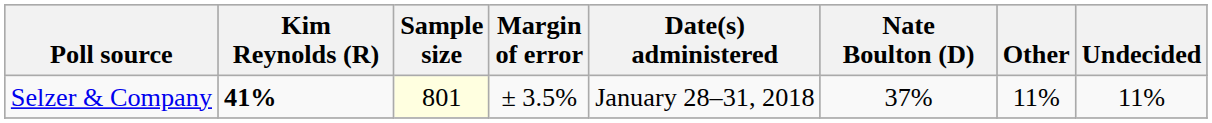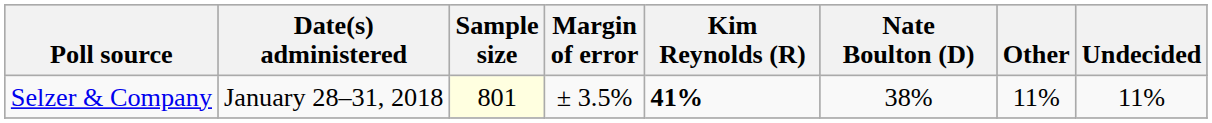 <table class="wikitable">
 <tr valign=bottom>
 <th>Poll source</th>
-<th style="width:100px;">Kim<br>Reynolds (R)</th>
+<th>Date(s)<br>administered</th>
 <th>Sample<br>size</th>
 <th>Margin<br>of error</th>
-<th>Date(s)<br>administered</th>
+<th style="width:100px;">Kim<br>Reynolds (R)</th>
 <th style="width:100px;">Nate<br>Boulton (D)</th>
 <th>Other</th>
 <th>Undecided</th>
 </tr>
 <tr>
 <td><a href='#'>Selzer & Company</a></td>
-<td><strong>41%</strong></td>
+<td align=center>January 28–31, 2018</td>
 <td align=center style="background: lightyellow;">801</td>
 <td align=center>± 3.5%</td>
-<td align=center>January 28–31, 2018</td>
-<td align=center>37%</td>
+<td><strong>41%</strong></td>
+<td align=center>38%</td>
 <td align=center>11%</td>
 <td align=center>11%</td>
 </tr>
 </table>
